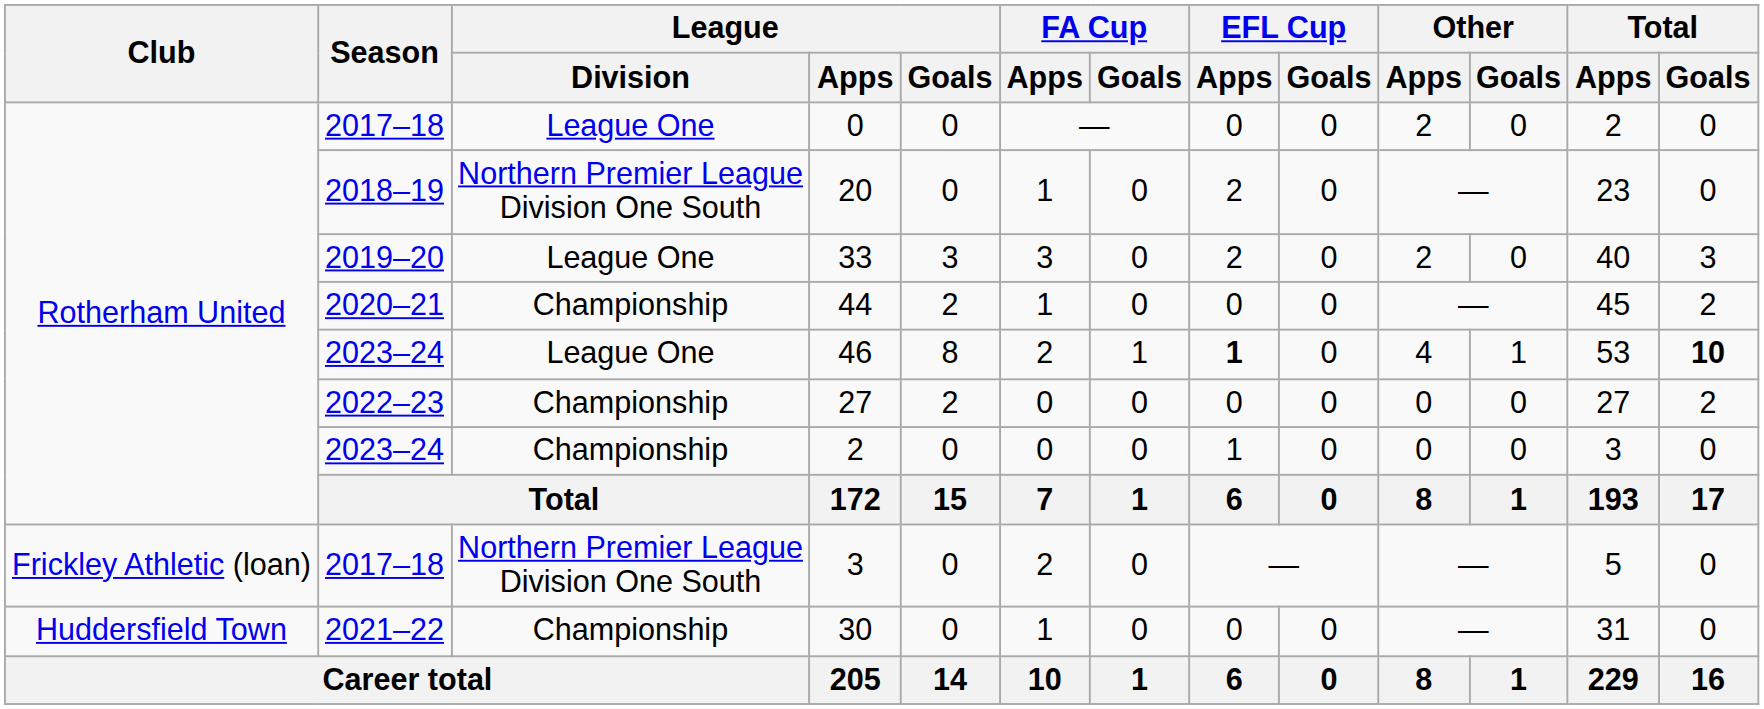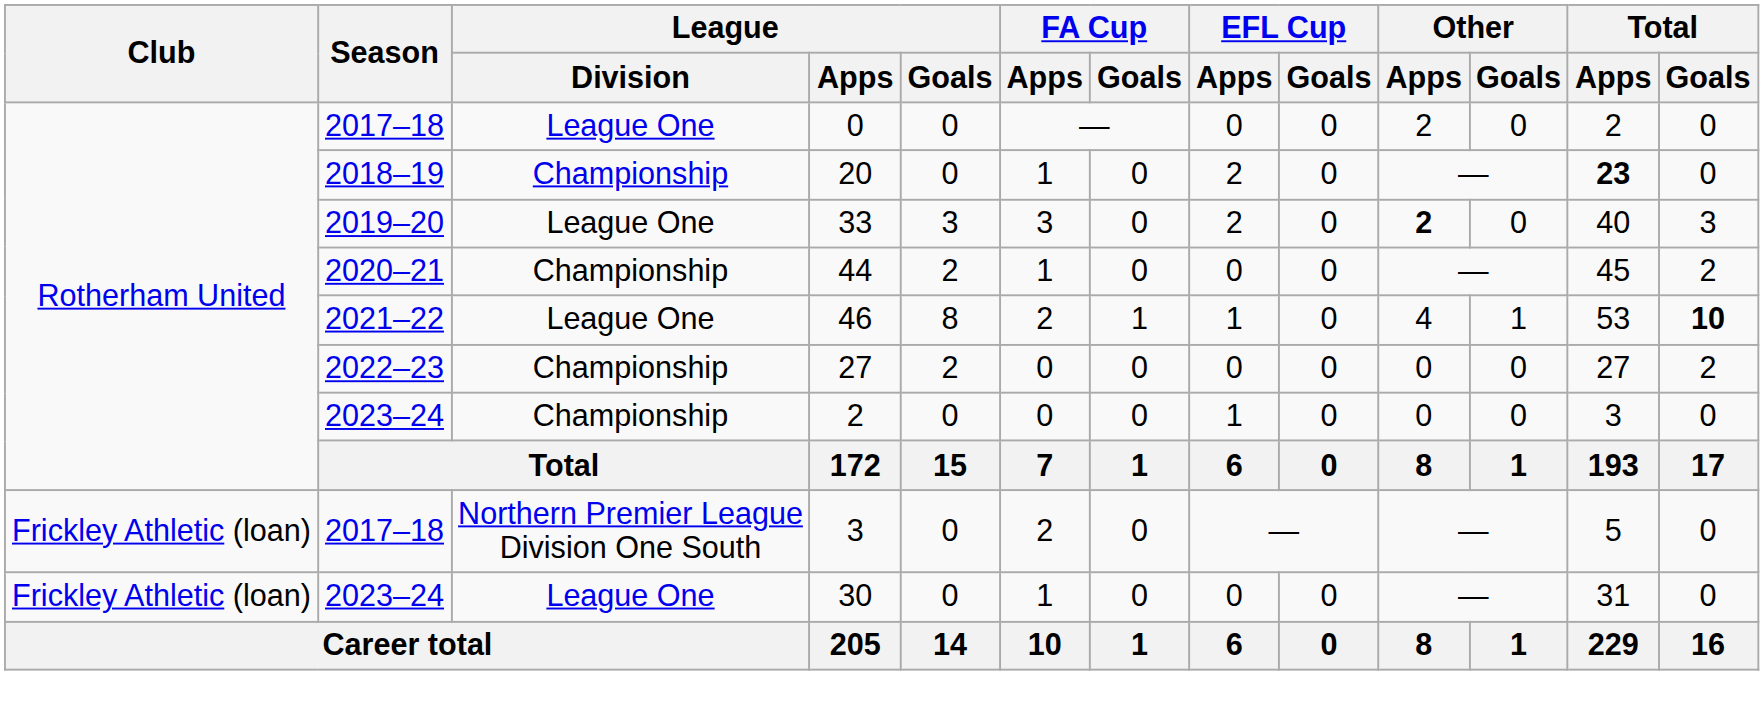 <table class=wikitable style=text-align:center>
 <tr>
 <th rowspan=2>Club</th>
 <th rowspan=2>Season</th>
 <th colspan=3>League</th>
 <th colspan=2><a href='#'>FA Cup</a></th>
 <th colspan=2><a href='#'>EFL Cup</a></th>
 <th colspan=2>Other</th>
 <th colspan=2>Total</th>
 </tr>
 <tr>
 <th>Division</th>
 <th>Apps</th>
 <th>Goals</th>
 <th>Apps</th>
 <th>Goals</th>
 <th>Apps</th>
 <th>Goals</th>
 <th>Apps</th>
 <th>Goals</th>
 <th>Apps</th>
 <th>Goals</th>
 </tr>
 <tr>
 <td rowspan=8><a href='#'>Rotherham United</a></td>
 <td><a href='#'>2017–18</a></td>
 <td><a href='#'>League One</a></td>
 <td>0</td>
 <td>0</td>
 <td colspan=2>—</td>
 <td>0</td>
 <td>0</td>
 <td>2</td>
 <td>0</td>
 <td>2</td>
 <td>0</td>
 </tr>
 <tr>
 <td><a href='#'>2018–19</a></td>
-<td><a href='#'>Northern Premier League</a><br>Division One South</td>
+<td><a href='#'>Championship</a></td>
 <td>20</td>
 <td>0</td>
 <td>1</td>
 <td>0</td>
 <td>2</td>
 <td>0</td>
 <td colspan=2>—</td>
-<td>23</td>
+<td><strong>23</strong></td>
 <td>0</td>
 </tr>
 <tr>
 <td><a href='#'>2019–20</a></td>
 <td>League One</td>
 <td>33</td>
 <td>3</td>
 <td>3</td>
 <td>0</td>
 <td>2</td>
 <td>0</td>
-<td>2</td>
+<td><strong>2</strong></td>
 <td>0</td>
 <td>40</td>
 <td>3</td>
 </tr>
 <tr>
 <td><a href='#'>2020–21</a></td>
 <td>Championship</td>
 <td>44</td>
 <td>2</td>
 <td>1</td>
 <td>0</td>
 <td>0</td>
 <td>0</td>
 <td colspan=2>—</td>
 <td>45</td>
 <td>2</td>
 </tr>
 <tr>
-<td><a href='#'>2023–24</a></td>
+<td><a href='#'>2021–22</a></td>
 <td>League One</td>
 <td>46</td>
 <td>8</td>
 <td>2</td>
 <td>1</td>
-<td><strong>1</strong></td>
+<td>1</td>
 <td>0</td>
 <td>4</td>
 <td>1</td>
 <td>53</td>
 <td><strong>10</strong></td>
 </tr>
 <tr>
 <td><a href='#'>2022–23</a></td>
 <td>Championship</td>
 <td>27</td>
 <td>2</td>
 <td>0</td>
 <td>0</td>
 <td>0</td>
 <td>0</td>
 <td>0</td>
 <td>0</td>
 <td>27</td>
 <td>2</td>
 </tr>
 <tr>
 <td><a href='#'>2023–24</a></td>
 <td>Championship</td>
 <td>2</td>
 <td>0</td>
 <td>0</td>
 <td>0</td>
 <td>1</td>
 <td>0</td>
 <td>0</td>
 <td>0</td>
 <td>3</td>
 <td>0</td>
 </tr>
 <tr>
 <th colspan=2>Total</th>
 <th>172</th>
 <th>15</th>
 <th>7</th>
 <th>1</th>
 <th>6</th>
 <th>0</th>
 <th>8</th>
 <th>1</th>
 <th>193</th>
 <th>17</th>
 </tr>
 <tr>
 <td><a href='#'>Frickley Athletic</a> (loan)</td>
 <td><a href='#'>2017–18</a></td>
 <td><a href='#'>Northern Premier League</a><br>Division One South</td>
 <td>3</td>
 <td>0</td>
 <td>2</td>
 <td>0</td>
 <td colspan=2>—</td>
 <td colspan=2>—</td>
 <td>5</td>
 <td>0</td>
 </tr>
 <tr>
-<td><a href='#'>Huddersfield Town</a></td>
-<td><a href='#'>2021–22</a></td>
-<td>Championship</td>
+<td><a href='#'>Frickley Athletic</a> (loan)</td>
+<td><a href='#'>2023–24</a></td>
+<td><a href='#'>League One</a></td>
 <td>30</td>
 <td>0</td>
 <td>1</td>
 <td>0</td>
 <td>0</td>
 <td>0</td>
 <td colspan="2">—</td>
 <td>31</td>
 <td>0</td>
 </tr>
 <tr>
 <th colspan="3">Career total</th>
 <th>205</th>
 <th>14</th>
 <th>10</th>
 <th>1</th>
 <th>6</th>
 <th>0</th>
 <th>8</th>
 <th>1</th>
 <th>229</th>
 <th>16</th>
 </tr>
 </table>
